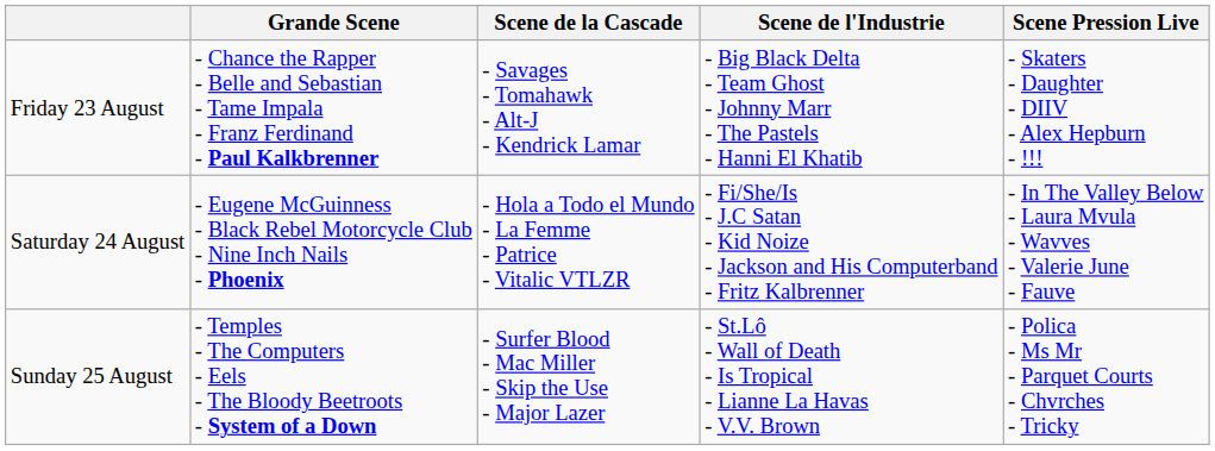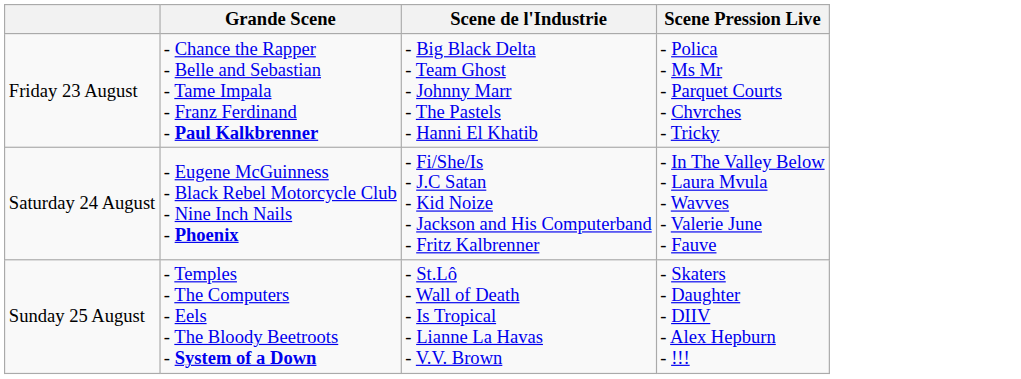 <table class="wikitable">
 <tr>
 <th></th>
 <th>Grande Scene</th>
-<th>Scene de la Cascade</th>
 <th>Scene de l'Industrie</th>
 <th>Scene Pression Live</th>
 </tr>
 <tr>
 <td>Friday 23 August</td>
 <td>- <a href='#'>Chance the Rapper</a><br>- <a href='#'>Belle and Sebastian</a><br>- <a href='#'>Tame Impala</a><br>- <a href='#'>Franz Ferdinand</a><br>- <strong><a href='#'>Paul Kalkbrenner</a></strong></td>
-<td>- <a href='#'>Savages</a><br>- <a href='#'>Tomahawk</a><br>- <a href='#'>Alt-J</a><br>- <a href='#'>Kendrick Lamar</a></td>
 <td>- <a href='#'>Big Black Delta</a><br>- <a href='#'>Team Ghost</a><br>- <a href='#'>Johnny Marr</a><br>- <a href='#'>The Pastels</a><br>- <a href='#'>Hanni El Khatib</a></td>
-<td>- <a href='#'>Skaters</a><br>- <a href='#'>Daughter</a><br>- <a href='#'>DIIV</a><br>- <a href='#'>Alex Hepburn</a><br>- <a href='#'>!!!</a></td>
+<td>- <a href='#'>Polica</a><br>- <a href='#'>Ms Mr</a><br>- <a href='#'>Parquet Courts</a><br>- <a href='#'>Chvrches</a><br>- <a href='#'>Tricky</a></td>
 </tr>
 <tr>
 <td>Saturday 24 August</td>
 <td>- <a href='#'>Eugene McGuinness</a><br>- <a href='#'>Black Rebel Motorcycle Club</a><br>- <a href='#'>Nine Inch Nails</a><br>- <strong><a href='#'>Phoenix</a></strong></td>
-<td>- <a href='#'>Hola a Todo el Mundo</a><br>- <a href='#'>La Femme</a><br>- <a href='#'>Patrice</a><br>- <a href='#'>Vitalic VTLZR</a></td>
 <td>- <a href='#'>Fi/She/Is</a><br>- <a href='#'>J.C Satan</a><br>- <a href='#'>Kid Noize</a><br>- <a href='#'>Jackson and His Computerband</a><br>- <a href='#'>Fritz Kalbrenner</a></td>
 <td>- <a href='#'>In The Valley Below</a><br>- <a href='#'>Laura Mvula</a><br>- <a href='#'>Wavves</a><br>- <a href='#'>Valerie June</a><br>- <a href='#'>Fauve</a></td>
 </tr>
 <tr>
 <td>Sunday 25 August</td>
 <td>- <a href='#'>Temples</a><br>- <a href='#'>The Computers</a><br>- <a href='#'>Eels</a><br>- <a href='#'>The Bloody Beetroots</a><br>- <strong><a href='#'>System of a Down</a></strong></td>
-<td>- <a href='#'>Surfer Blood</a><br>- <a href='#'>Mac Miller</a><br>- <a href='#'>Skip the Use</a><br>- <a href='#'>Major Lazer</a></td>
 <td>- <a href='#'>St.Lô</a><br>- <a href='#'>Wall of Death</a><br>- <a href='#'>Is Tropical</a><br>- <a href='#'>Lianne La Havas</a><br>- <a href='#'>V.V. Brown</a></td>
-<td>- <a href='#'>Polica</a><br>- <a href='#'>Ms Mr</a><br>- <a href='#'>Parquet Courts</a><br>- <a href='#'>Chvrches</a><br>- <a href='#'>Tricky</a></td>
+<td>- <a href='#'>Skaters</a><br>- <a href='#'>Daughter</a><br>- <a href='#'>DIIV</a><br>- <a href='#'>Alex Hepburn</a><br>- <a href='#'>!!!</a></td>
 </tr>
 </table>
